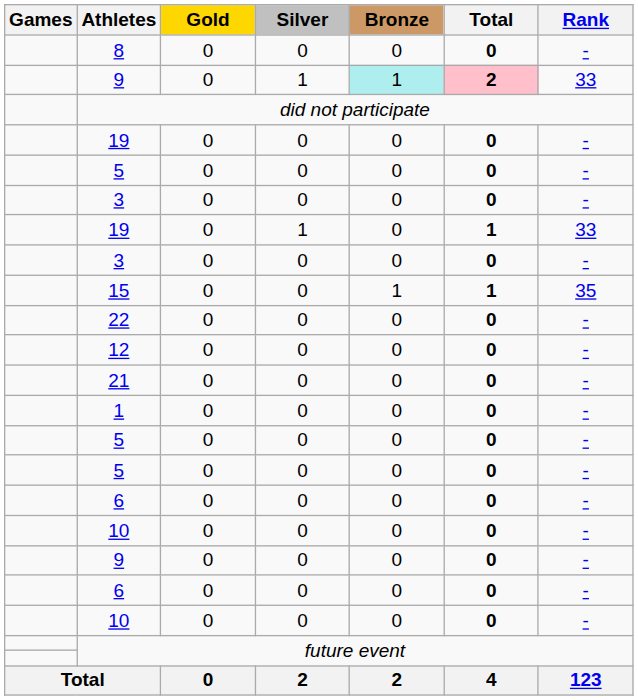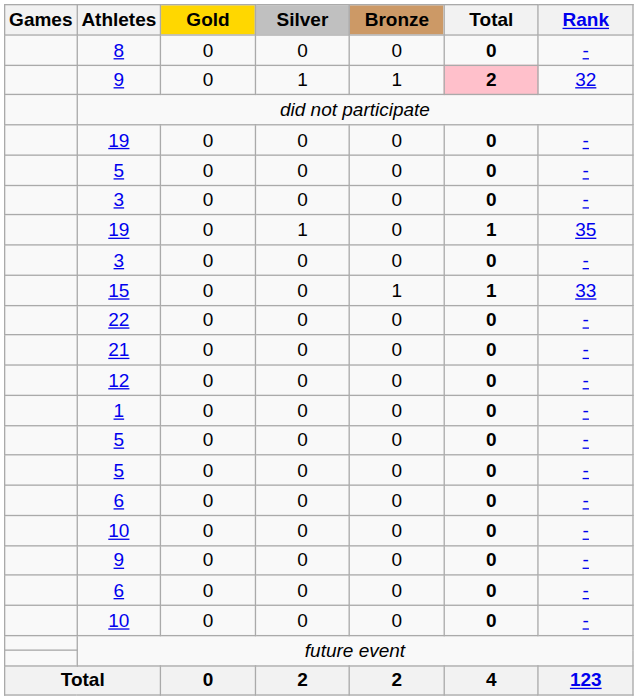 <table class="wikitable" style="text-align:center; font-size:90%;">
 <tr>
 <th>Games</th>
 <th>Athletes</th>
 <td style="background:gold; width:4.5em; font-weight:bold;">Gold</td>
 <td style="background:silver; width:4.5em; font-weight:bold;">Silver</td>
 <td style="background:#cc9966; width:4.5em; font-weight:bold;">Bronze</td>
 <th style="width:4.5em; font-weight:bold;">Total</th>
 <th style="width:4.5em; font-weight:bold;"><a href='#'>Rank</a></th>
 </tr>
 <tr>
 <td align=left></td>
 <td><a href='#'>8</a></td>
 <td>0</td>
 <td>0</td>
 <td>0</td>
 <td><strong>0</strong></td>
 <td><a href='#'>-</a></td>
 </tr>
 <tr>
 <td align=left></td>
 <td><a href='#'>9</a></td>
 <td>0</td>
 <td>1</td>
-<td style="background: paleturquoise;">1</td>
+<td>1</td>
 <td style="background: pink;"><strong>2</strong></td>
-<td><a href='#'>33</a></td>
+<td><a href='#'>32</a></td>
 </tr>
 <tr>
 <td align=left></td>
 <td colspan=6><em>did not participate</em></td>
 </tr>
 <tr>
 <td align=left></td>
 <td><a href='#'>19</a></td>
 <td>0</td>
 <td>0</td>
 <td>0</td>
 <td><strong>0</strong></td>
 <td><a href='#'>-</a></td>
 </tr>
 <tr>
 <td align=left></td>
 <td><a href='#'>5</a></td>
 <td>0</td>
 <td>0</td>
 <td>0</td>
 <td><strong>0</strong></td>
 <td><a href='#'>-</a></td>
 </tr>
 <tr>
 <td align=left></td>
 <td><a href='#'>3</a></td>
 <td>0</td>
 <td>0</td>
 <td>0</td>
 <td><strong>0</strong></td>
 <td><a href='#'>-</a></td>
 </tr>
 <tr>
 <td align=left></td>
 <td><a href='#'>19</a></td>
 <td>0</td>
 <td>1</td>
 <td>0</td>
 <td><strong>1</strong></td>
-<td><a href='#'>33</a></td>
+<td><a href='#'>35</a></td>
 </tr>
 <tr>
 <td align=left></td>
 <td><a href='#'>3</a></td>
 <td>0</td>
 <td>0</td>
 <td>0</td>
 <td><strong>0</strong></td>
 <td><a href='#'>-</a></td>
 </tr>
 <tr>
 <td align=left></td>
 <td><a href='#'>15</a></td>
 <td>0</td>
 <td>0</td>
 <td>1</td>
 <td><strong>1</strong></td>
-<td><a href='#'>35</a></td>
+<td><a href='#'>33</a></td>
 </tr>
 <tr>
 <td align=left></td>
 <td><a href='#'>22</a></td>
 <td>0</td>
 <td>0</td>
 <td>0</td>
 <td><strong>0</strong></td>
 <td><a href='#'>-</a></td>
 </tr>
 <tr>
 <td align=left></td>
-<td><a href='#'>12</a></td>
+<td><a href='#'>21</a></td>
 <td>0</td>
 <td>0</td>
 <td>0</td>
 <td><strong>0</strong></td>
 <td><a href='#'>-</a></td>
 </tr>
 <tr>
 <td align=left></td>
-<td><a href='#'>21</a></td>
+<td><a href='#'>12</a></td>
 <td>0</td>
 <td>0</td>
 <td>0</td>
 <td><strong>0</strong></td>
 <td><a href='#'>-</a></td>
 </tr>
 <tr>
 <td align=left></td>
 <td><a href='#'>1</a></td>
 <td>0</td>
 <td>0</td>
 <td>0</td>
 <td><strong>0</strong></td>
 <td><a href='#'>-</a></td>
 </tr>
 <tr>
 <td align=left></td>
 <td><a href='#'>5</a></td>
 <td>0</td>
 <td>0</td>
 <td>0</td>
 <td><strong>0</strong></td>
 <td><a href='#'>-</a></td>
 </tr>
 <tr>
 <td align=left></td>
 <td><a href='#'>5</a></td>
 <td>0</td>
 <td>0</td>
 <td>0</td>
 <td><strong>0</strong></td>
 <td><a href='#'>-</a></td>
 </tr>
 <tr>
 <td align=left></td>
 <td><a href='#'>6</a></td>
 <td>0</td>
 <td>0</td>
 <td>0</td>
 <td><strong>0</strong></td>
 <td><a href='#'>-</a></td>
 </tr>
 <tr>
 <td align=left></td>
 <td><a href='#'>10</a></td>
 <td>0</td>
 <td>0</td>
 <td>0</td>
 <td><strong>0</strong></td>
 <td><a href='#'>-</a></td>
 </tr>
 <tr>
 <td align=left></td>
 <td><a href='#'>9</a></td>
 <td>0</td>
 <td>0</td>
 <td>0</td>
 <td><strong>0</strong></td>
 <td><a href='#'>-</a></td>
 </tr>
 <tr>
 <td align=left></td>
 <td><a href='#'>6</a></td>
 <td>0</td>
 <td>0</td>
 <td>0</td>
 <td><strong>0</strong></td>
 <td><a href='#'>-</a></td>
 </tr>
 <tr>
 <td align=left></td>
 <td><a href='#'>10</a></td>
 <td>0</td>
 <td>0</td>
 <td>0</td>
 <td><strong>0</strong></td>
 <td><a href='#'>-</a></td>
 </tr>
 <tr>
 <td align=left></td>
 <td colspan=6; rowspan=2><em>future event</em></td>
 </tr>
 <tr>
 <td align=left></td>
 </tr>
 <tr>
 <th colspan=2>Total</th>
 <th>0</th>
 <th>2</th>
 <th>2</th>
 <th>4</th>
 <th><a href='#'>123</a></th>
 </tr>
 </table>
